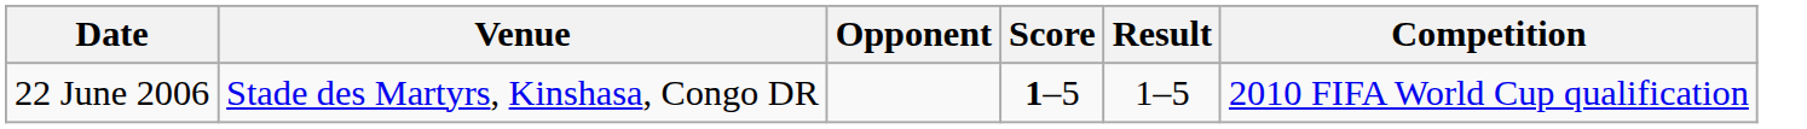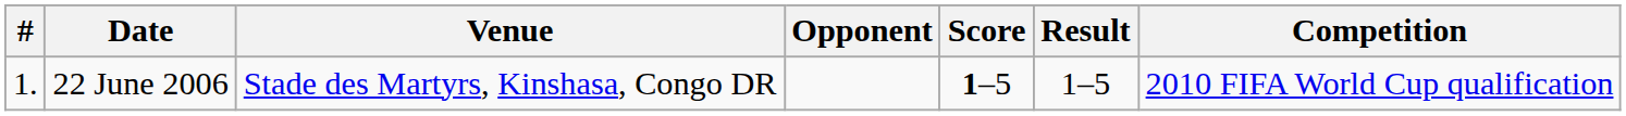 <table class="wikitable">
 <tr>
+<th>#</th>
 <th>Date</th>
 <th>Venue</th>
 <th>Opponent</th>
 <th>Score</th>
 <th>Result</th>
 <th>Competition</th>
 </tr>
 <tr>
+<td>1.</td>
 <td>22 June 2006</td>
 <td><a href='#'>Stade des Martyrs</a>, <a href='#'>Kinshasa</a>, Congo DR</td>
 <td></td>
 <td align=center><strong>1</strong>–5</td>
 <td align=center>1–5</td>
 <td><a href='#'>2010 FIFA World Cup qualification</a></td>
 </tr>
 </table>
